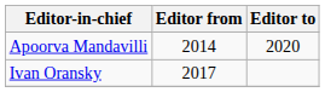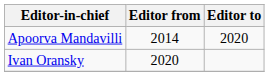 <table class="wikitable sortable">
 <tr>
 <th>Editor-in-chief</th>
 <th>Editor from</th>
 <th>Editor to</th>
 </tr>
 <tr>
 <td sortname><a href='#'>Apoorva Mandavilli</a></td>
 <td align=center>2014</td>
 <td align=center>2020</td>
 </tr>
 <tr>
 <td sortname><a href='#'>Ivan Oransky</a></td>
-<td align=center>2017</td>
+<td align=center>2020</td>
 <td align=center></td>
 </tr>
 <tr>
 </tr>
 </table>
